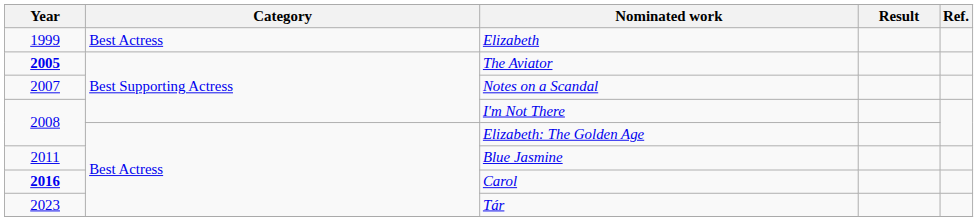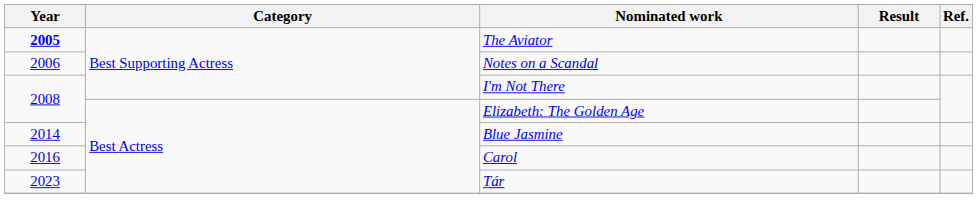 <table class=wikitable>
 <tr>
 </tr>
 <tr>
 <th scope="col" style="width:5em;">Year</th>
 <th scope="col" style="width:26em;">Category</th>
 <th scope="col" style="width:25em;">Nominated work</th>
 <th scope="col" style="width:5em;">Result</th>
 <th>Ref.</th>
 </tr>
 <tr>
-<td style="text-align:center;"><a href='#'>1999</a></td>
-<td><a href='#'>Best Actress</a></td>
-<td><em><a href='#'>Elizabeth</a></em></td>
-<td></td>
-<td style="text-align:center;"></td>
-</tr>
-<tr>
 <td style="text-align:center;"><strong><a href='#'>2005</a></strong></td>
 <td rowspan=3><a href='#'>Best Supporting Actress</a></td>
 <td><em><a href='#'>The Aviator</a></em></td>
 <td></td>
 <td style="text-align:center;"></td>
 </tr>
 <tr>
-<td style="text-align:center;"><a href='#'>2007</a></td>
+<td style="text-align:center;"><a href='#'>2006</a></td>
 <td><em><a href='#'>Notes on a Scandal</a></em></td>
 <td></td>
 <td style="text-align:center;"></td>
 </tr>
 <tr>
 <td rowspan="2" style="text-align:center;"><a href='#'>2008</a></td>
 <td><em><a href='#'>I'm Not There</a></em></td>
 <td></td>
 <td rowspan="2" style="text-align:center;"></td>
 </tr>
 <tr>
 <td rowspan=4><a href='#'>Best Actress</a></td>
 <td><em><a href='#'>Elizabeth: The Golden Age</a></em></td>
 <td></td>
 </tr>
 <tr>
-<td style="text-align:center;"><a href='#'>2011</a></td>
+<td style="text-align:center;"><a href='#'>2014</a></td>
 <td><em><a href='#'>Blue Jasmine</a></em></td>
 <td></td>
 <td style="text-align:center;"></td>
 </tr>
 <tr>
-<td style="text-align:center;"><strong><a href='#'>2016</a></strong></td>
+<td style="text-align:center;"><a href='#'>2016</a></td>
 <td><em><a href='#'>Carol</a></em></td>
 <td></td>
 <td style="text-align:center;"></td>
 </tr>
 <tr>
 <td style="text-align:center;"><a href='#'>2023</a></td>
 <td><em><a href='#'>Tár</a></em></td>
 <td></td>
 <td style="text-align:center;"></td>
 </tr>
 <tr>
 </tr>
 </table>
